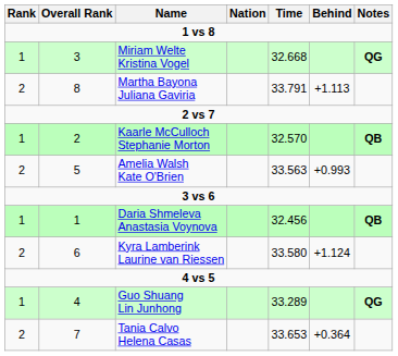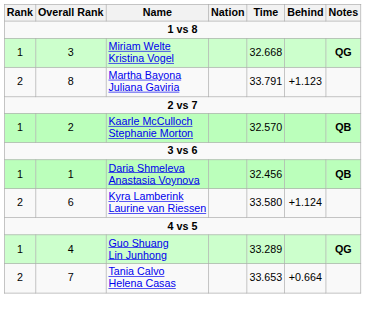 <table class="wikitable sortable" style="text-align:center">
 <tr>
 <th>Rank</th>
 <th>Overall Rank</th>
 <th>Name</th>
 <th>Nation</th>
 <th>Time</th>
 <th>Behind</th>
 <th>Notes</th>
 </tr>
 <tr>
 <td colspan=7><strong>1 vs 8</strong></td>
 </tr>
 <tr bgcolor=ccffcc>
 <td>1</td>
 <td>3</td>
 <td align=left><a href='#'>Miriam Welte</a><br><a href='#'>Kristina Vogel</a></td>
 <td align=left></td>
 <td>32.668</td>
 <td></td>
 <td><strong>QG</strong></td>
 </tr>
 <tr>
 <td>2</td>
 <td>8</td>
 <td align=left><a href='#'>Martha Bayona</a><br><a href='#'>Juliana Gaviria</a></td>
 <td align=left></td>
 <td>33.791</td>
-<td>+1.113</td>
+<td>+1.123</td>
 <td></td>
 </tr>
 <tr>
 <td colspan=7><strong>2 vs 7</strong></td>
 </tr>
 <tr bgcolor=bbffbb>
 <td>1</td>
 <td>2</td>
 <td align=left><a href='#'>Kaarle McCulloch</a><br><a href='#'>Stephanie Morton</a></td>
 <td align=left></td>
 <td>32.570</td>
 <td></td>
 <td><strong>QB</strong></td>
-</tr>
-<tr>
-<td>2</td>
-<td>5</td>
-<td align=left><a href='#'>Amelia Walsh</a><br><a href='#'>Kate O'Brien</a></td>
-<td align=left></td>
-<td>33.563</td>
-<td>+0.993</td>
-<td></td>
 </tr>
 <tr>
 <td colspan=7><strong>3 vs 6</strong></td>
 </tr>
 <tr bgcolor=bbffbb>
 <td>1</td>
 <td>1</td>
 <td align=left><a href='#'>Daria Shmeleva</a><br><a href='#'>Anastasia Voynova</a></td>
 <td align=left></td>
 <td>32.456</td>
 <td></td>
 <td><strong>QB</strong></td>
 </tr>
 <tr>
 <td>2</td>
 <td>6</td>
 <td align=left><a href='#'>Kyra Lamberink</a><br><a href='#'>Laurine van Riessen</a></td>
 <td align=left></td>
 <td>33.580</td>
 <td>+1.124</td>
 <td></td>
 </tr>
 <tr>
 <td colspan=7><strong>4 vs 5</strong></td>
 </tr>
 <tr bgcolor=ccffcc>
 <td>1</td>
 <td>4</td>
 <td align=left><a href='#'>Guo Shuang</a><br><a href='#'>Lin Junhong</a></td>
 <td align=left></td>
 <td>33.289</td>
 <td></td>
 <td><strong>QG</strong></td>
 </tr>
 <tr>
 <td>2</td>
 <td>7</td>
 <td align=left><a href='#'>Tania Calvo</a><br><a href='#'>Helena Casas</a></td>
 <td align=left></td>
 <td>33.653</td>
-<td>+0.364</td>
+<td>+0.664</td>
 <td></td>
 </tr>
 </table>
